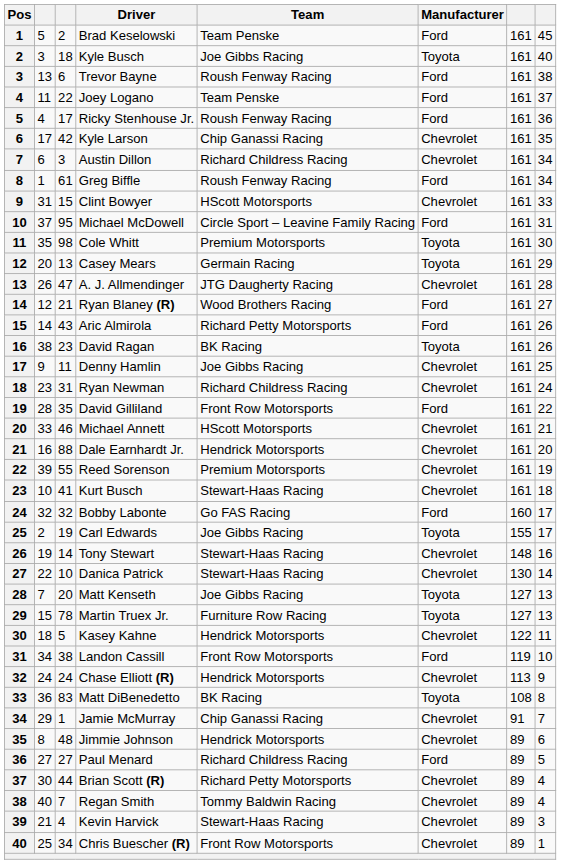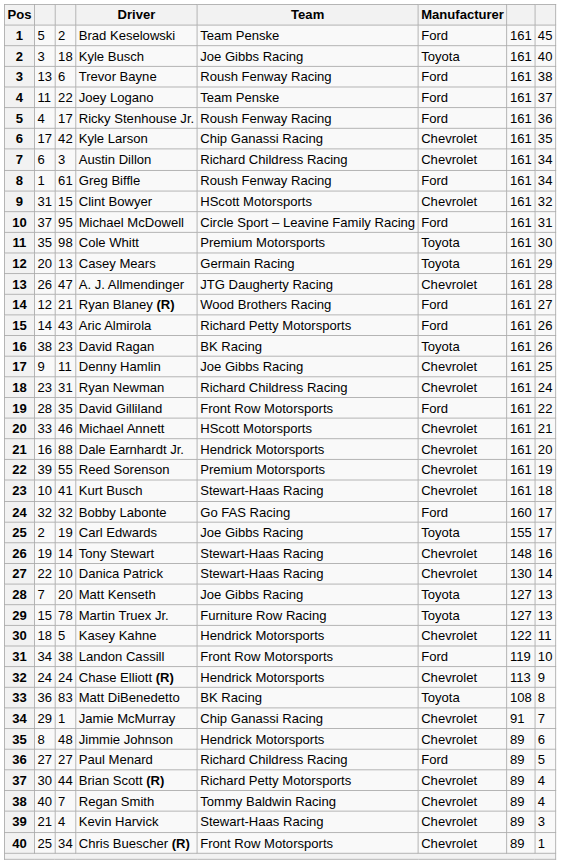 <table class="wikitable" style="font-size:95%">
 <tr>
 <th>Pos</th>
 <th></th>
 <th></th>
 <th>Driver</th>
 <th>Team</th>
 <th>Manufacturer</th>
 <th></th>
 <th></th>
 </tr>
 <tr>
 <th>1</th>
 <td>5</td>
 <td>2</td>
 <td>Brad Keselowski</td>
 <td>Team Penske</td>
 <td>Ford</td>
 <td>161</td>
 <td>45</td>
 </tr>
 <tr>
 <th>2</th>
 <td>3</td>
 <td>18</td>
 <td>Kyle Busch</td>
 <td>Joe Gibbs Racing</td>
 <td>Toyota</td>
 <td>161</td>
 <td>40</td>
 </tr>
 <tr>
 <th>3</th>
 <td>13</td>
 <td>6</td>
 <td>Trevor Bayne</td>
 <td>Roush Fenway Racing</td>
 <td>Ford</td>
 <td>161</td>
 <td>38</td>
 </tr>
 <tr>
 <th>4</th>
 <td>11</td>
 <td>22</td>
 <td>Joey Logano</td>
 <td>Team Penske</td>
 <td>Ford</td>
 <td>161</td>
 <td>37</td>
 </tr>
 <tr>
 <th>5</th>
 <td>4</td>
 <td>17</td>
 <td>Ricky Stenhouse Jr.</td>
 <td>Roush Fenway Racing</td>
 <td>Ford</td>
 <td>161</td>
 <td>36</td>
 </tr>
 <tr>
 <th>6</th>
 <td>17</td>
 <td>42</td>
 <td>Kyle Larson</td>
 <td>Chip Ganassi Racing</td>
 <td>Chevrolet</td>
 <td>161</td>
 <td>35</td>
 </tr>
 <tr>
 <th>7</th>
 <td>6</td>
 <td>3</td>
 <td>Austin Dillon</td>
 <td>Richard Childress Racing</td>
 <td>Chevrolet</td>
 <td>161</td>
 <td>34</td>
 </tr>
 <tr>
 <th>8</th>
 <td>1</td>
 <td>61</td>
 <td>Greg Biffle</td>
 <td>Roush Fenway Racing</td>
 <td>Ford</td>
 <td>161</td>
 <td>34</td>
 </tr>
 <tr>
 <th>9</th>
 <td>31</td>
 <td>15</td>
 <td>Clint Bowyer</td>
 <td>HScott Motorsports</td>
 <td>Chevrolet</td>
 <td>161</td>
-<td>33</td>
+<td>32</td>
 </tr>
 <tr>
 <th>10</th>
 <td>37</td>
 <td>95</td>
 <td>Michael McDowell</td>
 <td>Circle Sport – Leavine Family Racing</td>
 <td>Ford</td>
 <td>161</td>
 <td>31</td>
 </tr>
 <tr>
 <th>11</th>
 <td>35</td>
 <td>98</td>
 <td>Cole Whitt</td>
 <td>Premium Motorsports</td>
 <td>Toyota</td>
 <td>161</td>
 <td>30</td>
 </tr>
 <tr>
 <th>12</th>
 <td>20</td>
 <td>13</td>
 <td>Casey Mears</td>
 <td>Germain Racing</td>
 <td>Toyota</td>
 <td>161</td>
 <td>29</td>
 </tr>
 <tr>
 <th>13</th>
 <td>26</td>
 <td>47</td>
 <td>A. J. Allmendinger</td>
 <td>JTG Daugherty Racing</td>
 <td>Chevrolet</td>
 <td>161</td>
 <td>28</td>
 </tr>
 <tr>
 <th>14</th>
 <td>12</td>
 <td>21</td>
 <td>Ryan Blaney <strong>(R)</strong></td>
 <td>Wood Brothers Racing</td>
 <td>Ford</td>
 <td>161</td>
 <td>27</td>
 </tr>
 <tr>
 <th>15</th>
 <td>14</td>
 <td>43</td>
 <td>Aric Almirola</td>
 <td>Richard Petty Motorsports</td>
 <td>Ford</td>
 <td>161</td>
 <td>26</td>
 </tr>
 <tr>
 <th>16</th>
 <td>38</td>
 <td>23</td>
 <td>David Ragan</td>
 <td>BK Racing</td>
 <td>Toyota</td>
 <td>161</td>
 <td>26</td>
 </tr>
 <tr>
 <th>17</th>
 <td>9</td>
 <td>11</td>
 <td>Denny Hamlin</td>
 <td>Joe Gibbs Racing</td>
 <td>Chevrolet</td>
 <td>161</td>
 <td>25</td>
 </tr>
 <tr>
 <th>18</th>
 <td>23</td>
 <td>31</td>
 <td>Ryan Newman</td>
 <td>Richard Childress Racing</td>
 <td>Chevrolet</td>
 <td>161</td>
 <td>24</td>
 </tr>
 <tr>
 <th>19</th>
 <td>28</td>
 <td>35</td>
 <td>David Gilliland</td>
 <td>Front Row Motorsports</td>
 <td>Ford</td>
 <td>161</td>
 <td>22</td>
 </tr>
 <tr>
 <th>20</th>
 <td>33</td>
 <td>46</td>
 <td>Michael Annett</td>
 <td>HScott Motorsports</td>
 <td>Chevrolet</td>
 <td>161</td>
 <td>21</td>
 </tr>
 <tr>
 <th>21</th>
 <td>16</td>
 <td>88</td>
 <td>Dale Earnhardt Jr.</td>
 <td>Hendrick Motorsports</td>
 <td>Chevrolet</td>
 <td>161</td>
 <td>20</td>
 </tr>
 <tr>
 <th>22</th>
 <td>39</td>
 <td>55</td>
 <td>Reed Sorenson</td>
 <td>Premium Motorsports</td>
 <td>Chevrolet</td>
 <td>161</td>
 <td>19</td>
 </tr>
 <tr>
 <th>23</th>
 <td>10</td>
 <td>41</td>
 <td>Kurt Busch</td>
 <td>Stewart-Haas Racing</td>
 <td>Chevrolet</td>
 <td>161</td>
 <td>18</td>
 </tr>
 <tr>
 <th>24</th>
 <td>32</td>
 <td>32</td>
 <td>Bobby Labonte</td>
 <td>Go FAS Racing</td>
 <td>Ford</td>
 <td>160</td>
 <td>17</td>
 </tr>
 <tr>
 <th>25</th>
 <td>2</td>
 <td>19</td>
 <td>Carl Edwards</td>
 <td>Joe Gibbs Racing</td>
 <td>Toyota</td>
 <td>155</td>
 <td>17</td>
 </tr>
 <tr>
 <th>26</th>
 <td>19</td>
 <td>14</td>
 <td>Tony Stewart</td>
 <td>Stewart-Haas Racing</td>
 <td>Chevrolet</td>
 <td>148</td>
 <td>16</td>
 </tr>
 <tr>
 <th>27</th>
 <td>22</td>
 <td>10</td>
 <td>Danica Patrick</td>
 <td>Stewart-Haas Racing</td>
 <td>Chevrolet</td>
 <td>130</td>
 <td>14</td>
 </tr>
 <tr>
 <th>28</th>
 <td>7</td>
 <td>20</td>
 <td>Matt Kenseth</td>
 <td>Joe Gibbs Racing</td>
 <td>Toyota</td>
 <td>127</td>
 <td>13</td>
 </tr>
 <tr>
 <th>29</th>
 <td>15</td>
 <td>78</td>
 <td>Martin Truex Jr.</td>
 <td>Furniture Row Racing</td>
 <td>Toyota</td>
 <td>127</td>
 <td>13</td>
 </tr>
 <tr>
 <th>30</th>
 <td>18</td>
 <td>5</td>
 <td>Kasey Kahne</td>
 <td>Hendrick Motorsports</td>
 <td>Chevrolet</td>
 <td>122</td>
 <td>11</td>
 </tr>
 <tr>
 <th>31</th>
 <td>34</td>
 <td>38</td>
 <td>Landon Cassill</td>
 <td>Front Row Motorsports</td>
 <td>Ford</td>
 <td>119</td>
 <td>10</td>
 </tr>
 <tr>
 <th>32</th>
 <td>24</td>
 <td>24</td>
 <td>Chase Elliott <strong>(R)</strong></td>
 <td>Hendrick Motorsports</td>
 <td>Chevrolet</td>
 <td>113</td>
 <td>9</td>
 </tr>
 <tr>
 <th>33</th>
 <td>36</td>
 <td>83</td>
 <td>Matt DiBenedetto</td>
 <td>BK Racing</td>
 <td>Toyota</td>
 <td>108</td>
 <td>8</td>
 </tr>
 <tr>
 <th>34</th>
 <td>29</td>
 <td>1</td>
 <td>Jamie McMurray</td>
 <td>Chip Ganassi Racing</td>
 <td>Chevrolet</td>
 <td>91</td>
 <td>7</td>
 </tr>
 <tr>
 <th>35</th>
 <td>8</td>
 <td>48</td>
 <td>Jimmie Johnson</td>
 <td>Hendrick Motorsports</td>
 <td>Chevrolet</td>
 <td>89</td>
 <td>6</td>
 </tr>
 <tr>
 <th>36</th>
 <td>27</td>
 <td>27</td>
 <td>Paul Menard</td>
 <td>Richard Childress Racing</td>
 <td>Ford</td>
 <td>89</td>
 <td>5</td>
 </tr>
 <tr>
 <th>37</th>
 <td>30</td>
 <td>44</td>
 <td>Brian Scott <strong>(R)</strong></td>
 <td>Richard Petty Motorsports</td>
 <td>Chevrolet</td>
 <td>89</td>
 <td>4</td>
 </tr>
 <tr>
 <th>38</th>
 <td>40</td>
 <td>7</td>
 <td>Regan Smith</td>
 <td>Tommy Baldwin Racing</td>
 <td>Chevrolet</td>
 <td>89</td>
 <td>4</td>
 </tr>
 <tr>
 <th>39</th>
 <td>21</td>
 <td>4</td>
 <td>Kevin Harvick</td>
 <td>Stewart-Haas Racing</td>
 <td>Chevrolet</td>
 <td>89</td>
 <td>3</td>
 </tr>
 <tr>
 <th>40</th>
 <td>25</td>
 <td>34</td>
 <td>Chris Buescher <strong>(R)</strong></td>
 <td>Front Row Motorsports</td>
 <td>Chevrolet</td>
 <td>89</td>
 <td>1</td>
 </tr>
 <tr class="sortbottom">
 <th colspan="8"></th>
 </tr>
 </table>
